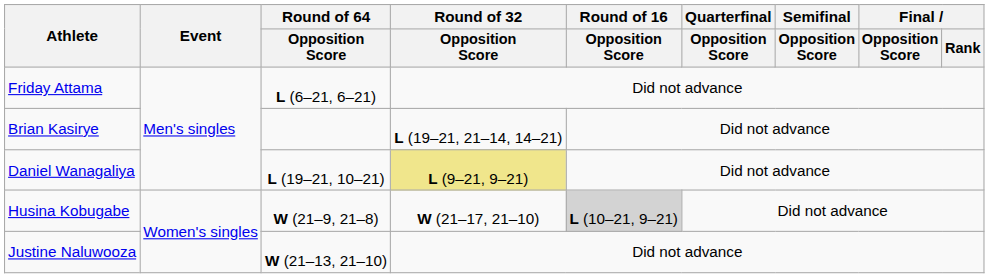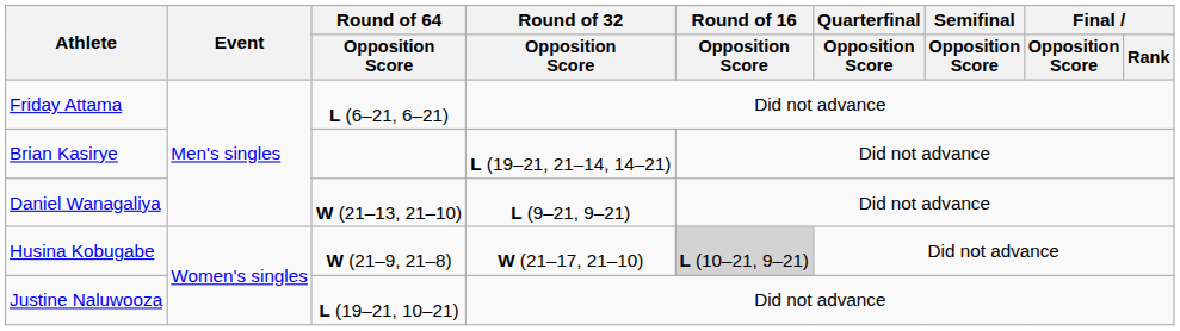 <table class=wikitable style="font-size:90%">
 <tr>
 <th rowspan=2>Athlete</th>
 <th rowspan=2>Event</th>
 <th>Round of 64</th>
 <th>Round of 32</th>
 <th>Round of 16</th>
 <th>Quarterfinal</th>
 <th>Semifinal</th>
 <th colspan=2>Final / </th>
 </tr>
 <tr style="font-size:95%">
 <th>Opposition<br>Score</th>
 <th>Opposition<br>Score</th>
 <th>Opposition<br>Score</th>
 <th>Opposition<br>Score</th>
 <th>Opposition<br>Score</th>
 <th>Opposition<br>Score</th>
 <th>Rank</th>
 </tr>
 <tr align=center>
 <td align=left><a href='#'>Friday Attama</a></td>
 <td align=left rowspan=3><a href='#'>Men's singles</a></td>
 <td><br><strong>L</strong> (6–21, 6–21)</td>
 <td colspan="6">Did not advance</td>
 </tr>
 <tr align=center>
 <td align=left><a href='#'>Brian Kasirye</a></td>
 <td></td>
 <td><br><strong>L</strong> (19–21, 21–14, 14–21)</td>
 <td colspan="5">Did not advance</td>
 </tr>
 <tr align=center>
 <td align=left><a href='#'>Daniel Wanagaliya</a></td>
-<td><br><strong>L</strong> (19–21, 10–21)</td>
-<td style="background: khaki;"><br><strong>L</strong> (9–21, 9–21)</td>
+<td><br><strong>W</strong> (21–13, 21–10)</td>
+<td><br><strong>L</strong> (9–21, 9–21)</td>
 <td colspan="5">Did not advance</td>
 </tr>
 <tr align=center>
 <td align=left><a href='#'>Husina Kobugabe</a></td>
 <td align=left rowspan=2><a href='#'>Women's singles</a></td>
 <td><br><strong>W</strong> (21–9, 21–8)</td>
 <td><br><strong>W</strong> (21–17, 21–10)</td>
 <td style="background: lightgrey;"><br><strong>L</strong> (10–21, 9–21)</td>
 <td colspan="4">Did not advance</td>
 </tr>
 <tr align=center>
 <td align=left><a href='#'>Justine Naluwooza</a></td>
-<td><br><strong>W</strong> (21–13, 21–10)</td>
+<td><br><strong>L</strong> (19–21, 10–21)</td>
 <td colspan="6">Did not advance</td>
 </tr>
 </table>
